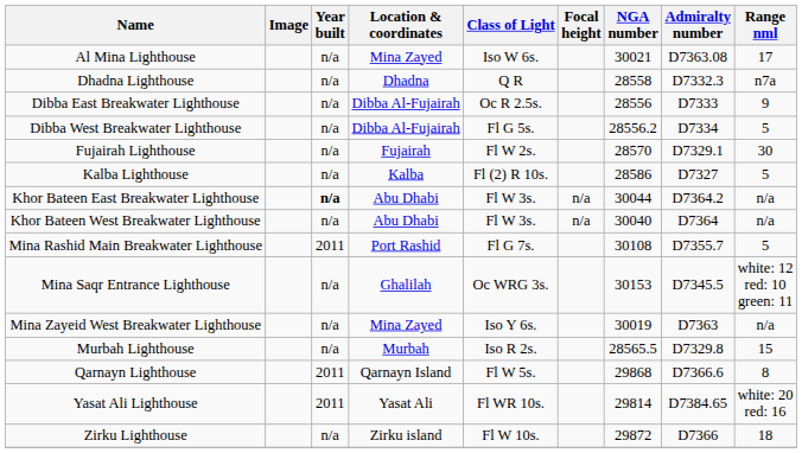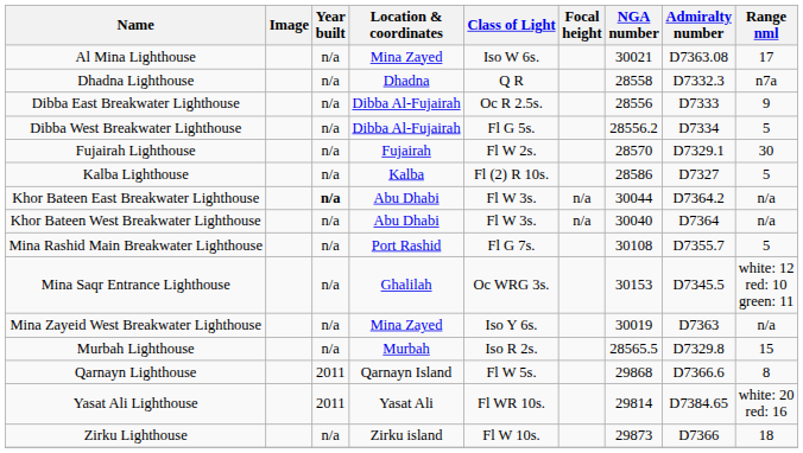 <table class="wikitable sortable" style="margin:auto;text-align:center">
 <tr>
 <th>Name</th>
 <th>Image</th>
 <th>Year<br>built</th>
 <th>Location &<br> coordinates</th>
 <th><a href='#'>Class of Light</a></th>
 <th>Focal<br>height</th>
 <th><a href='#'>NGA</a><br>number</th>
 <th><a href='#'>Admiralty</a><br>number</th>
 <th>Range<br><a href='#'>nml</a></th>
 </tr>
 <tr>
 <td>Al Mina Lighthouse</td>
 <td></td>
 <td>n/a</td>
 <td><a href='#'>Mina Zayed</a><br> </td>
 <td>Iso W 6s.</td>
 <td></td>
 <td>30021</td>
 <td>D7363.08</td>
 <td>17</td>
 </tr>
 <tr>
 <td>Dhadna Lighthouse</td>
 <td></td>
 <td>n/a</td>
 <td><a href='#'>Dhadna</a><br> </td>
 <td>Q R</td>
 <td></td>
 <td>28558</td>
 <td>D7332.3</td>
 <td>n7a</td>
 </tr>
 <tr>
 <td>Dibba East Breakwater Lighthouse</td>
 <td></td>
 <td>n/a</td>
 <td><a href='#'>Dibba Al-Fujairah</a><br> </td>
 <td>Oc R 2.5s.</td>
 <td></td>
 <td>28556</td>
 <td>D7333</td>
 <td>9</td>
 </tr>
 <tr>
 <td>Dibba West Breakwater Lighthouse</td>
 <td></td>
 <td>n/a</td>
 <td><a href='#'>Dibba Al-Fujairah</a><br> </td>
 <td>Fl G 5s.</td>
 <td></td>
 <td>28556.2</td>
 <td>D7334</td>
 <td>5</td>
 </tr>
 <tr>
 <td>Fujairah Lighthouse</td>
 <td> </td>
 <td>n/a</td>
 <td><a href='#'>Fujairah</a><br> </td>
 <td>Fl W 2s.</td>
 <td></td>
 <td>28570</td>
 <td>D7329.1</td>
 <td>30</td>
 </tr>
 <tr>
 <td>Kalba Lighthouse</td>
 <td></td>
 <td>n/a</td>
 <td><a href='#'>Kalba</a><br> </td>
 <td>Fl (2) R 10s.</td>
 <td></td>
 <td>28586</td>
 <td>D7327</td>
 <td>5</td>
 </tr>
 <tr>
 <td>Khor Bateen East Breakwater Lighthouse</td>
 <td></td>
 <td><strong>n/a</strong></td>
 <td><a href='#'>Abu Dhabi</a><br> </td>
 <td>Fl W 3s.</td>
 <td>n/a</td>
 <td>30044</td>
 <td>D7364.2</td>
 <td>n/a</td>
 </tr>
 <tr>
 <td>Khor Bateen West Breakwater Lighthouse</td>
 <td></td>
 <td>n/a</td>
 <td><a href='#'>Abu Dhabi</a><br> </td>
 <td>Fl W 3s.</td>
 <td>n/a</td>
 <td>30040</td>
 <td>D7364</td>
 <td>n/a</td>
 </tr>
 <tr>
 <td>Mina Rashid Main Breakwater Lighthouse</td>
 <td></td>
-<td>2011</td>
+<td>n/a</td>
 <td><a href='#'>Port Rashid</a><br> </td>
 <td>Fl G 7s.</td>
 <td></td>
 <td>30108</td>
 <td>D7355.7</td>
 <td>5</td>
 </tr>
 <tr>
 <td>Mina Saqr Entrance Lighthouse</td>
 <td></td>
 <td>n/a</td>
 <td><a href='#'>Ghalilah</a><br> </td>
 <td>Oc WRG 3s.</td>
 <td></td>
 <td>30153</td>
 <td>D7345.5</td>
 <td>white: 12<br>red: 10<br>green: 11</td>
 </tr>
 <tr>
 <td>Mina Zayeid West Breakwater Lighthouse</td>
 <td></td>
 <td>n/a</td>
 <td><a href='#'>Mina Zayed</a><br> </td>
 <td>Iso Y 6s.</td>
 <td></td>
 <td>30019</td>
 <td>D7363</td>
 <td>n/a</td>
 </tr>
 <tr>
 <td>Murbah Lighthouse</td>
 <td></td>
 <td>n/a</td>
 <td><a href='#'>Murbah</a><br> </td>
 <td>Iso R 2s.</td>
 <td></td>
 <td>28565.5</td>
 <td>D7329.8</td>
 <td>15</td>
 </tr>
 <tr>
 <td>Qarnayn Lighthouse</td>
 <td></td>
 <td>2011</td>
 <td>Qarnayn Island<br> </td>
 <td>Fl W 5s.</td>
 <td></td>
 <td>29868</td>
 <td>D7366.6</td>
 <td>8</td>
 </tr>
 <tr>
 <td>Yasat Ali Lighthouse</td>
 <td></td>
 <td>2011</td>
 <td>Yasat Ali<br> </td>
 <td>Fl WR 10s.</td>
 <td></td>
 <td>29814</td>
 <td>D7384.65</td>
 <td>white: 20<br>red: 16</td>
 </tr>
 <tr>
 <td>Zirku Lighthouse</td>
 <td></td>
 <td>n/a</td>
 <td>Zirku island<br> </td>
 <td>Fl W 10s.</td>
 <td></td>
-<td>29872</td>
+<td>29873</td>
 <td>D7366</td>
 <td>18</td>
 </tr>
 <tr>
 </tr>
 </table>
